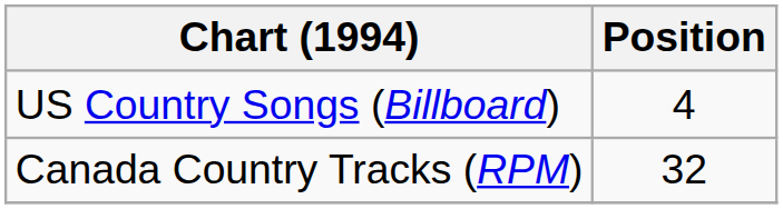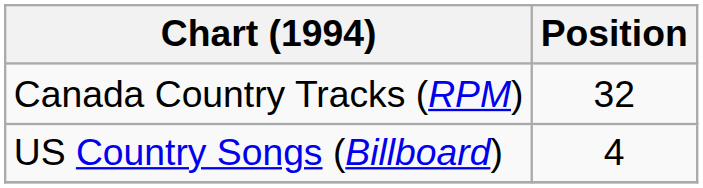 <table class="wikitable sortable">
 <tr>
 <th>Chart (1994)</th>
 <th>Position</th>
 </tr>
 <tr>
+<td>Canada Country Tracks (<em><a href='#'>RPM</a></em>)</td>
+<td align="center">32</td>
+</tr>
+<tr>
 <td>US <a href='#'>Country Songs</a> (<em><a href='#'>Billboard</a></em>)</td>
 <td align="center">4</td>
 </tr>
 <tr>
-<td>Canada Country Tracks (<em><a href='#'>RPM</a></em>)</td>
-<td align="center">32</td>
-</tr>
-<tr>
 </tr>
 </table>
